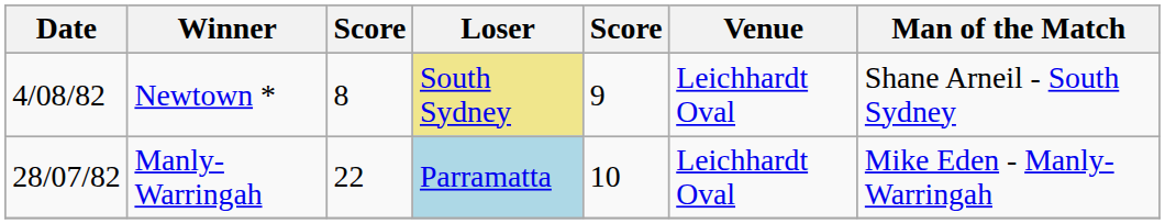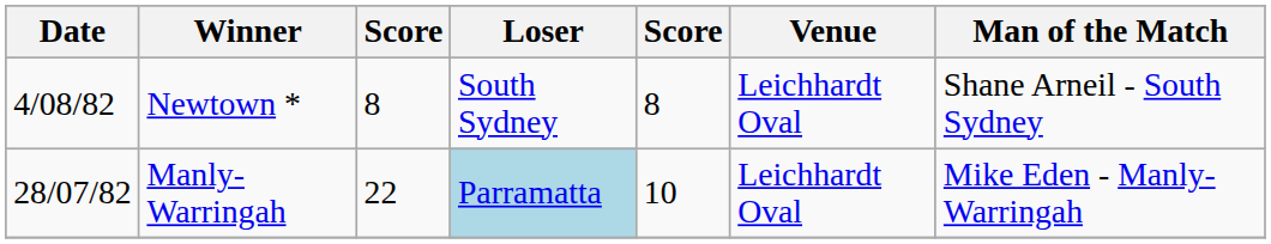 <table class="wikitable">
 <tr>
 <th>Date</th>
 <th>Winner</th>
 <th>Score</th>
 <th>Loser</th>
 <th>Score</th>
 <th>Venue</th>
 <th>Man of the Match</th>
 </tr>
 <tr>
 <td>4/08/82</td>
 <td> <a href='#'>Newtown</a> *</td>
 <td>8</td>
-<td style="background: khaki;"> <a href='#'>South Sydney</a></td>
-<td>9</td>
+<td> <a href='#'>South Sydney</a></td>
+<td>8</td>
 <td><a href='#'>Leichhardt Oval</a></td>
 <td>Shane Arneil - <a href='#'>South Sydney</a></td>
 </tr>
 <tr>
 <td>28/07/82</td>
 <td> <a href='#'>Manly-Warringah</a></td>
 <td>22</td>
 <td style="background: lightblue;"> <a href='#'>Parramatta</a></td>
 <td>10</td>
 <td><a href='#'>Leichhardt Oval</a></td>
 <td><a href='#'>Mike Eden</a> - <a href='#'>Manly-Warringah</a></td>
 </tr>
 <tr>
 </tr>
 </table>
